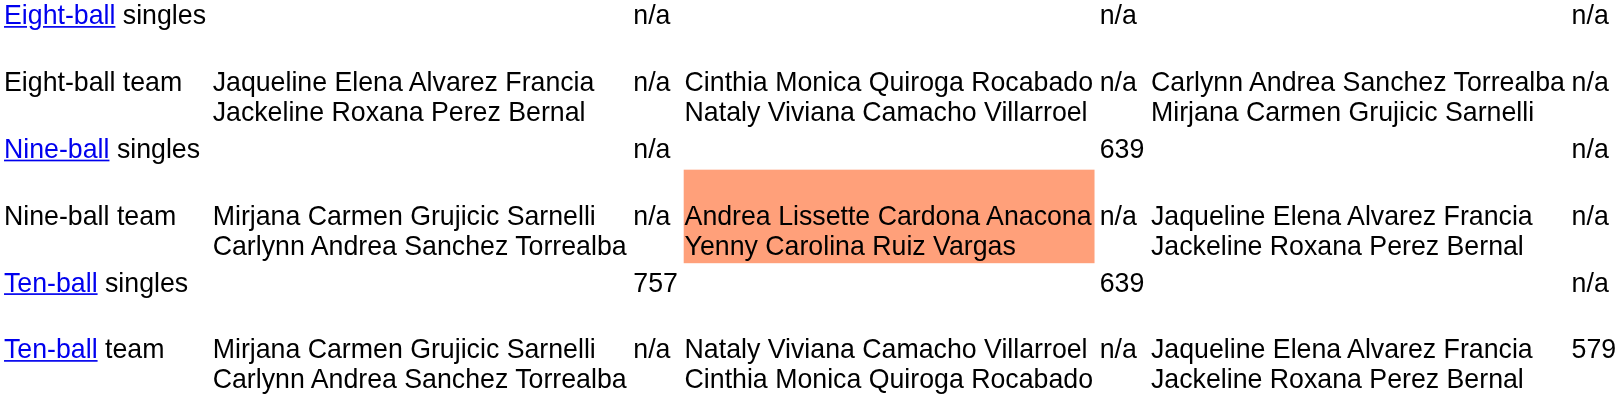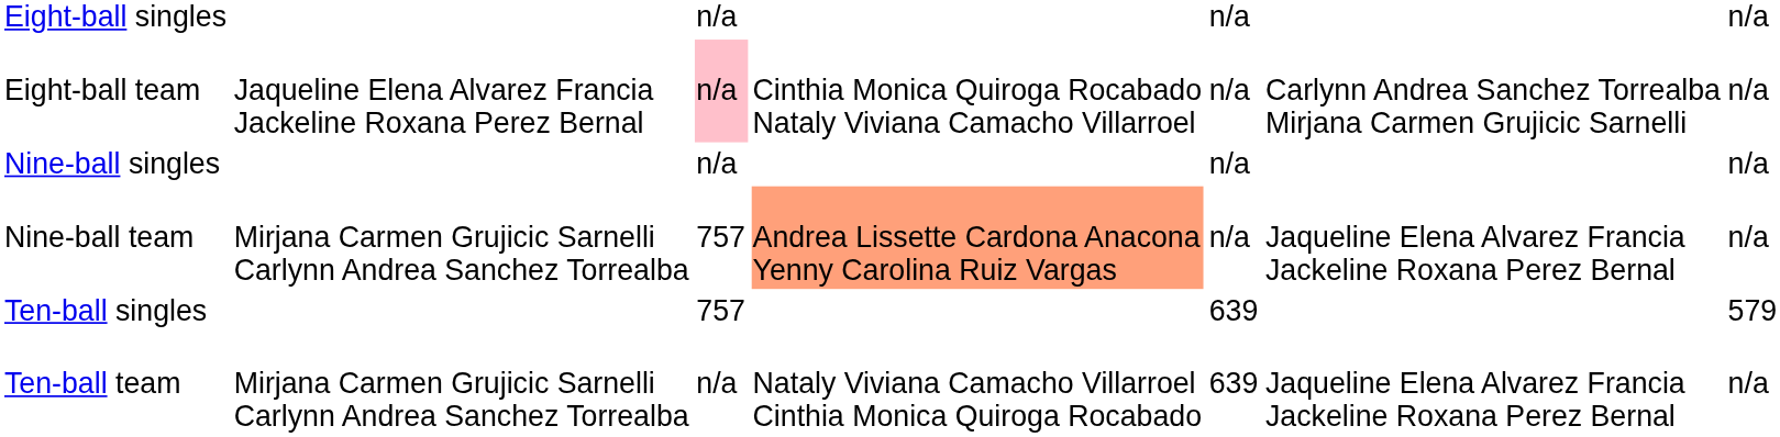 <table>
 <tr>
 <td><a href='#'>Eight-ball</a> singles</td>
 <td></td>
 <td>n/a</td>
 <td></td>
 <td>n/a</td>
 <td></td>
 <td>n/a</td>
 </tr>
 <tr>
 <td>Eight-ball team</td>
 <td><br>Jaqueline Elena Alvarez Francia<br>Jackeline Roxana Perez Bernal</td>
-<td>n/a</td>
+<td style="background: pink;">n/a</td>
 <td><br>Cinthia Monica Quiroga Rocabado<br>Nataly Viviana Camacho Villarroel</td>
 <td>n/a</td>
 <td><br>Carlynn Andrea Sanchez Torrealba<br>Mirjana Carmen Grujicic Sarnelli</td>
 <td>n/a</td>
 </tr>
 <tr>
 <td><a href='#'>Nine-ball</a> singles</td>
 <td></td>
 <td>n/a</td>
 <td></td>
-<td>639</td>
+<td>n/a</td>
 <td></td>
 <td>n/a</td>
 </tr>
 <tr>
 <td>Nine-ball team</td>
 <td><br>Mirjana Carmen Grujicic Sarnelli<br>Carlynn Andrea Sanchez Torrealba</td>
-<td>n/a</td>
+<td>757</td>
 <td style="background: lightsalmon;"><br>Andrea Lissette Cardona Anacona<br>Yenny Carolina Ruiz Vargas</td>
 <td>n/a</td>
 <td><br>Jaqueline Elena Alvarez Francia<br>Jackeline Roxana Perez Bernal</td>
 <td>n/a</td>
 </tr>
 <tr>
 <td><a href='#'>Ten-ball</a> singles</td>
 <td></td>
 <td>757</td>
 <td></td>
 <td>639</td>
 <td></td>
-<td>n/a</td>
+<td>579</td>
 </tr>
 <tr>
 <td><a href='#'>Ten-ball</a> team</td>
 <td><br>Mirjana Carmen Grujicic Sarnelli<br>Carlynn Andrea Sanchez Torrealba</td>
 <td>n/a</td>
 <td><br>Nataly Viviana Camacho Villarroel<br>Cinthia Monica Quiroga Rocabado</td>
+<td>639</td>
+<td><br>Jaqueline Elena Alvarez Francia<br>Jackeline Roxana Perez Bernal</td>
 <td>n/a</td>
-<td><br>Jaqueline Elena Alvarez Francia<br>Jackeline Roxana Perez Bernal</td>
-<td>579</td>
 </tr>
 </table>
